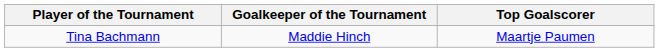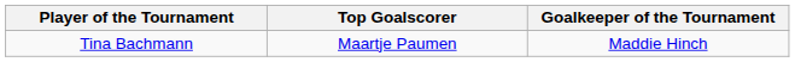 <table class=wikitable style="margin:auto; text-align:center">
 <tr>
 <th style="width: 250px;">Player of the Tournament</th>
+<th style="width: 250px;">Top Goalscorer</th>
 <th style="width: 250px;">Goalkeeper of the Tournament</th>
-<th style="width: 250px;">Top Goalscorer</th>
 </tr>
 <tr>
 <td> <a href='#'>Tina Bachmann</a></td>
+<td> <a href='#'>Maartje Paumen</a></td>
 <td> <a href='#'>Maddie Hinch</a></td>
-<td> <a href='#'>Maartje Paumen</a></td>
 </tr>
 </table>
